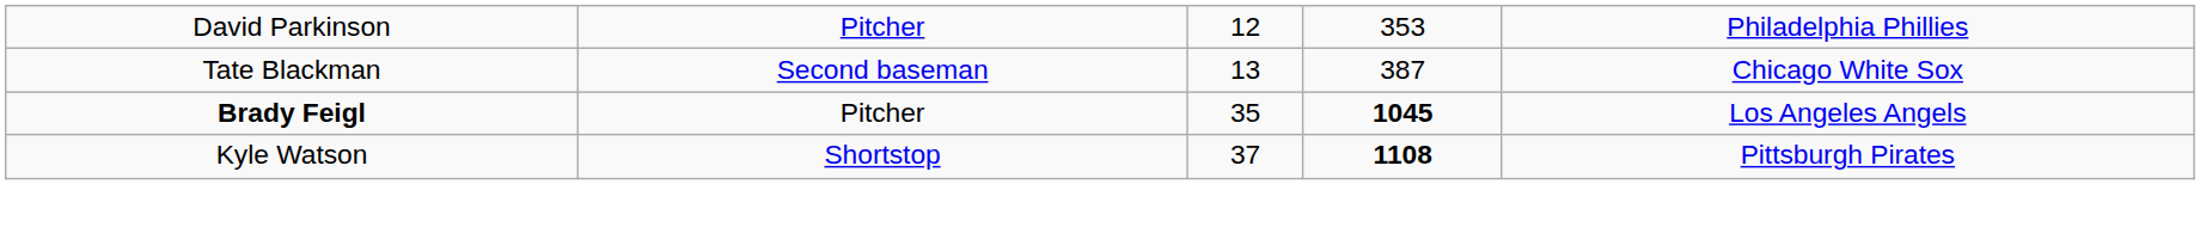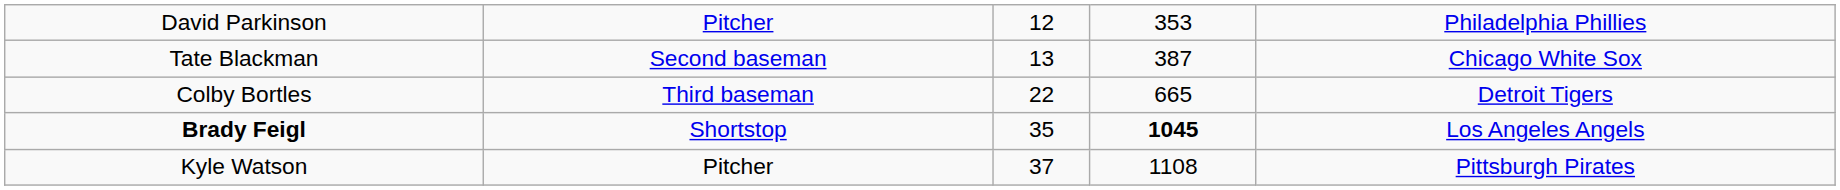 <table class="wikitable" width="65%">
 <tr align="center" bgcolor="">
 <td>David Parkinson</td>
 <td><a href='#'>Pitcher</a></td>
 <td>12</td>
 <td>353</td>
 <td><a href='#'>Philadelphia Phillies</a></td>
 </tr>
 <tr align="center" bgcolor="">
 <td>Tate Blackman</td>
 <td><a href='#'>Second baseman</a></td>
 <td>13</td>
 <td>387</td>
 <td><a href='#'>Chicago White Sox</a></td>
 </tr>
 <tr align="center" bgcolor="">
+<td>Colby Bortles</td>
+<td><a href='#'>Third baseman</a></td>
+<td>22</td>
+<td>665</td>
+<td><a href='#'>Detroit Tigers</a></td>
+</tr>
+<tr align="center" bgcolor="">
 <td><strong>Brady Feigl</strong></td>
-<td>Pitcher</td>
+<td><a href='#'>Shortstop</a></td>
 <td>35</td>
 <td><strong>1045</strong></td>
 <td><a href='#'>Los Angeles Angels</a></td>
 </tr>
 <tr align="center" bgcolor="">
 <td>Kyle Watson</td>
-<td><a href='#'>Shortstop</a></td>
+<td>Pitcher</td>
 <td>37</td>
-<td><strong>1108</strong></td>
+<td>1108</td>
 <td><a href='#'>Pittsburgh Pirates</a></td>
 </tr>
 </table>
